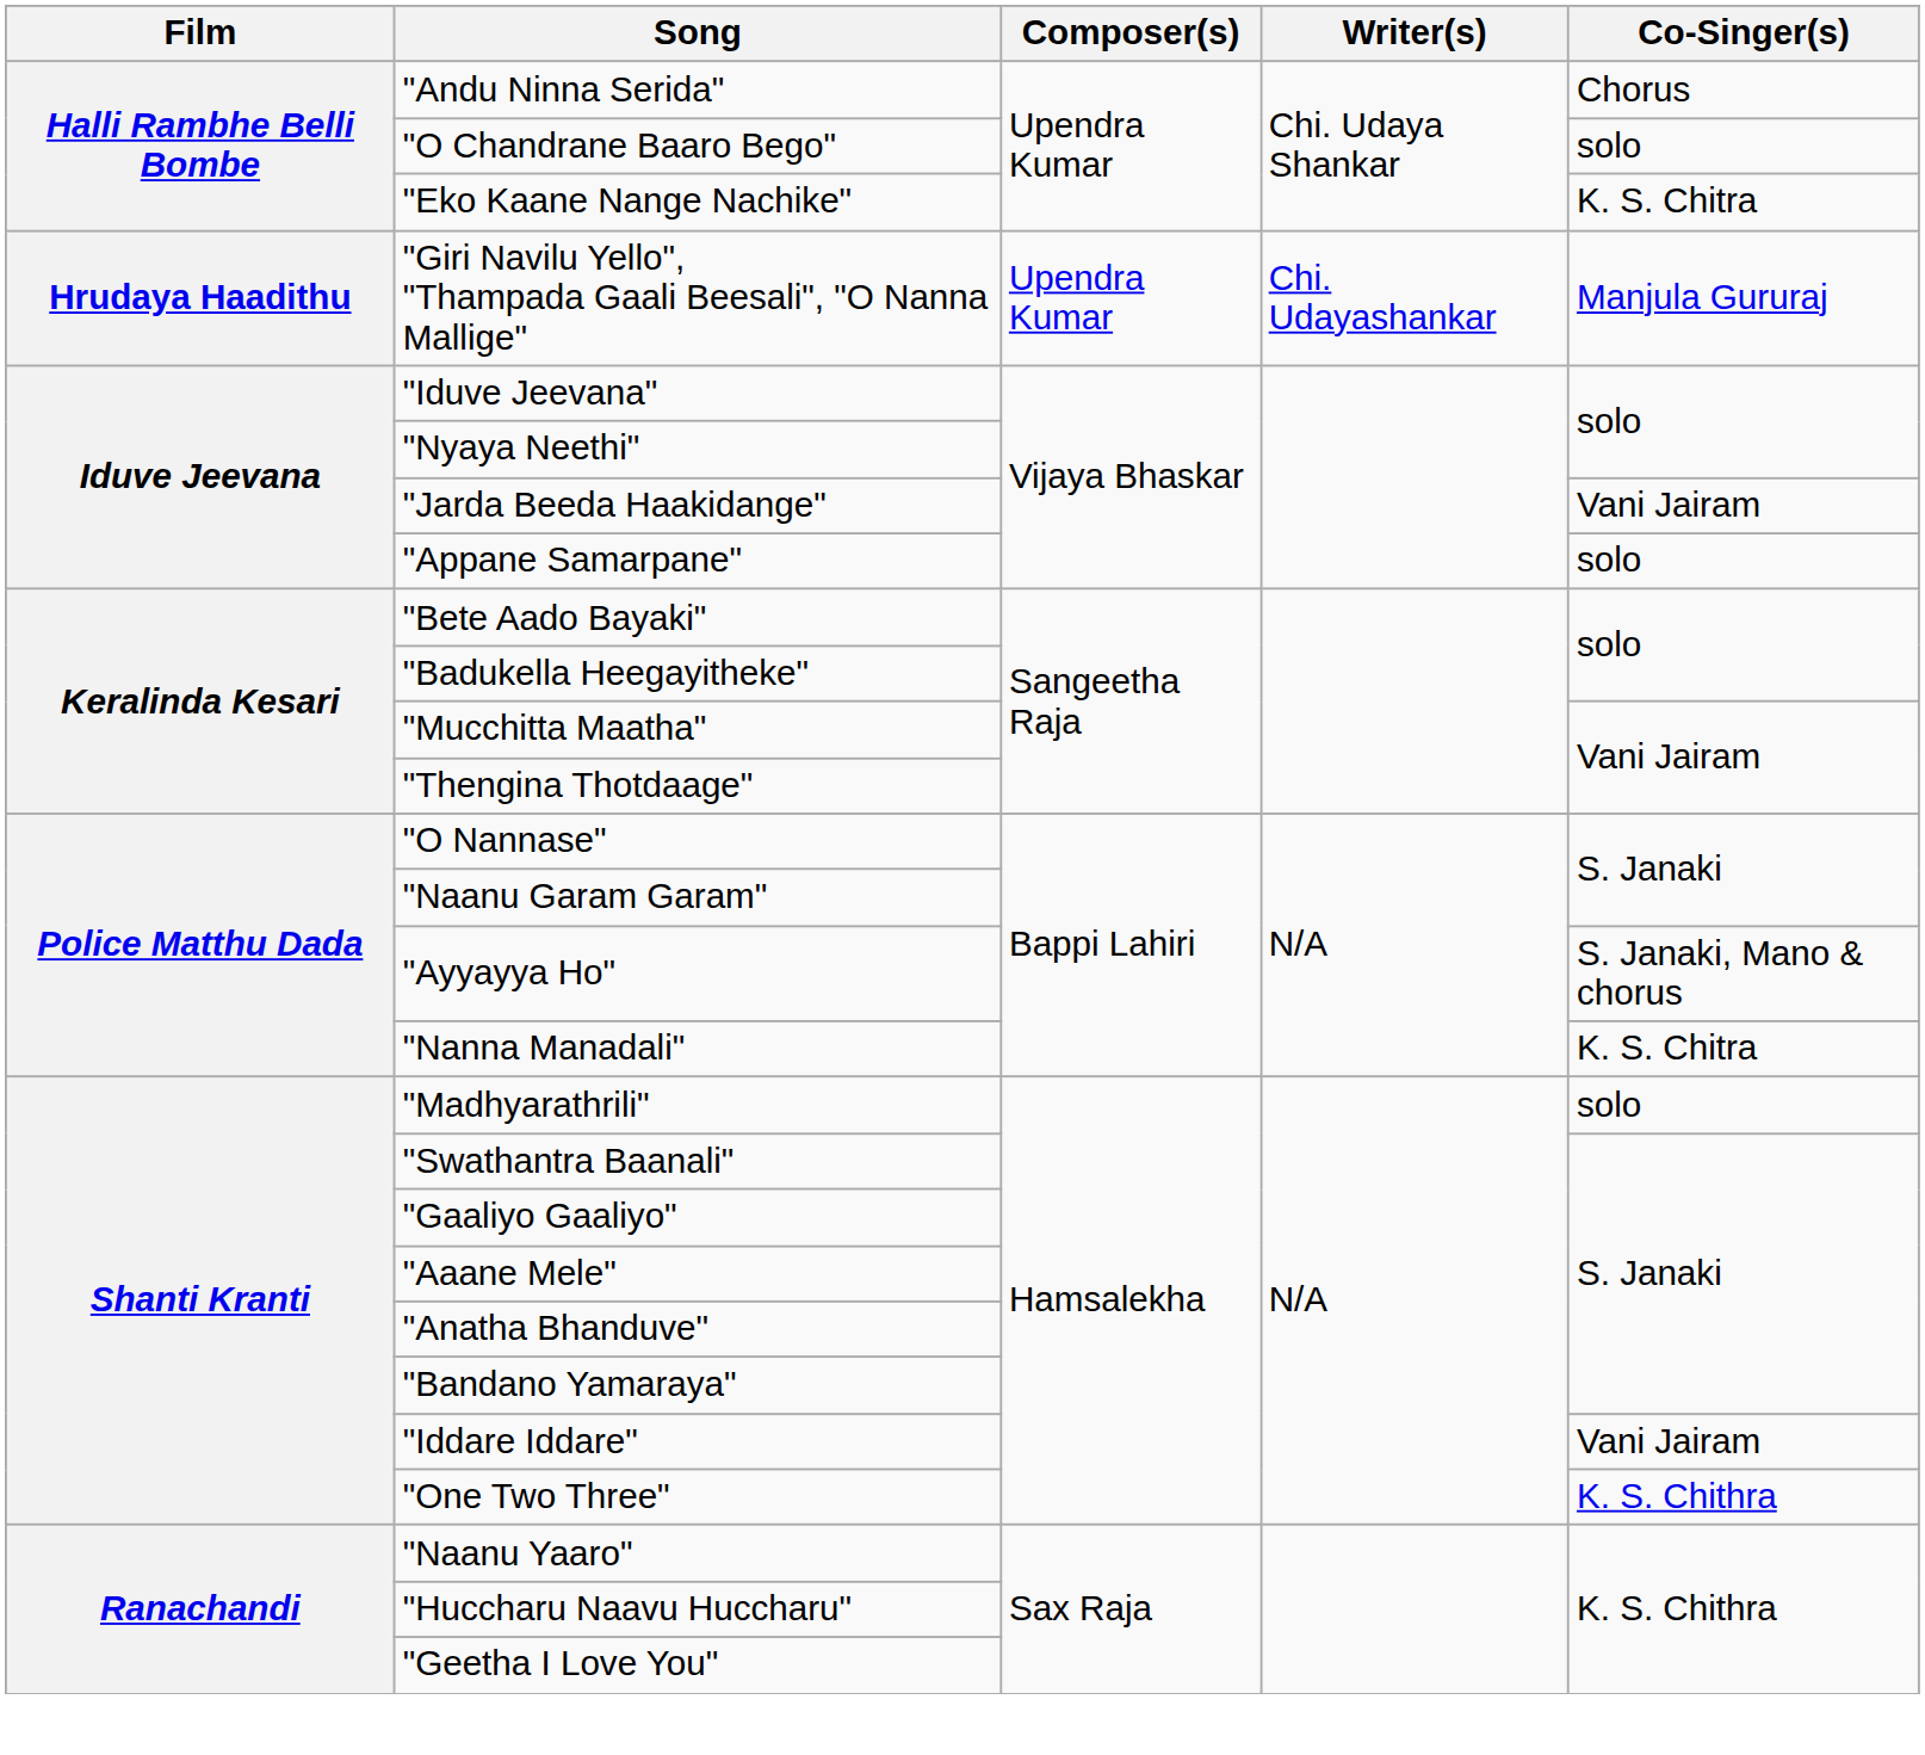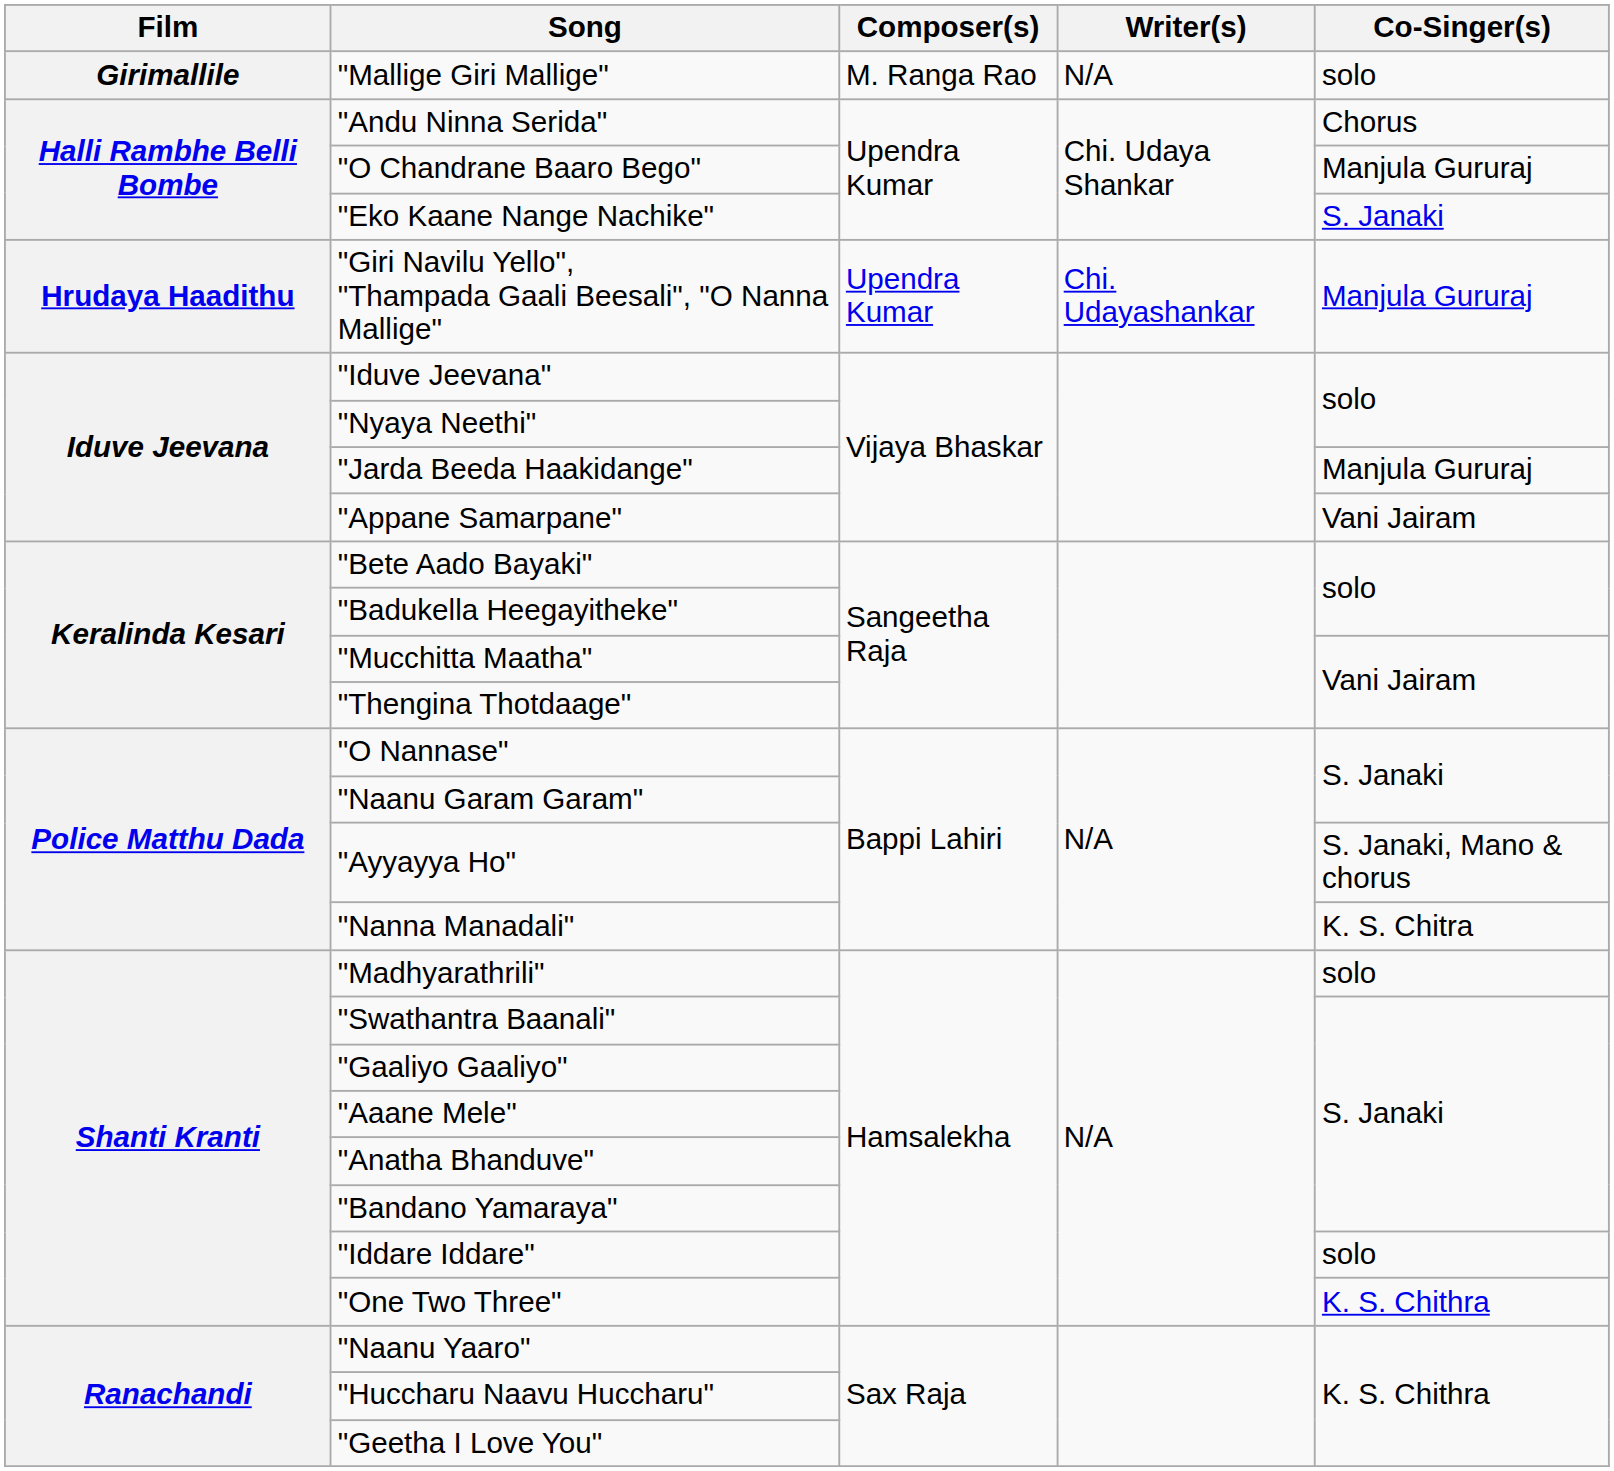 <table class="wikitable">
 <tr>
 <th>Film</th>
 <th>Song</th>
 <th>Composer(s)</th>
 <th>Writer(s)</th>
 <th>Co-Singer(s)</th>
+</tr>
+<tr>
+<th><em>Girimallile</em></th>
+<td>"Mallige Giri Mallige"</td>
+<td>M. Ranga Rao</td>
+<td>N/A</td>
+<td>solo</td>
 </tr>
 <tr>
 <th Rowspan=3><em><a href='#'>Halli Rambhe Belli Bombe</a></em></th>
 <td>"Andu Ninna Serida"</td>
 <td rowspan=3>Upendra Kumar</td>
 <td rowspan=3>Chi. Udaya Shankar</td>
 <td>Chorus</td>
 </tr>
 <tr>
 <td>"O Chandrane Baaro Bego"</td>
-<td>solo</td>
+<td>Manjula Gururaj</td>
 </tr>
 <tr>
 <td>"Eko Kaane Nange Nachike"</td>
-<td>K. S. Chitra</td>
+<td><a href='#'>S. Janaki</a></td>
 </tr>
 <tr>
 <th><a href='#'>Hrudaya Haadithu</a></th>
 <td>"Giri Navilu Yello",<br>"Thampada Gaali Beesali", "O Nanna Mallige"</td>
 <td><a href='#'>Upendra Kumar</a></td>
 <td><a href='#'>Chi. Udayashankar</a></td>
 <td><a href='#'>Manjula Gururaj</a></td>
 </tr>
 <tr>
 <th Rowspan=4><em>Iduve Jeevana</em></th>
 <td>"Iduve Jeevana"</td>
 <td Rowspan=4>Vijaya Bhaskar</td>
 <td rowspan=4></td>
 <td rowspan=2>solo</td>
 </tr>
 <tr>
 <td>"Nyaya Neethi"</td>
 </tr>
 <tr>
 <td>"Jarda Beeda Haakidange"</td>
-<td>Vani Jairam</td>
+<td>Manjula Gururaj</td>
 </tr>
 <tr>
 <td>"Appane Samarpane"</td>
-<td>solo</td>
+<td>Vani Jairam</td>
 </tr>
 <tr>
 <th Rowspan=4><em>Keralinda Kesari</em></th>
 <td>"Bete Aado Bayaki"</td>
 <td Rowspan=4>Sangeetha Raja</td>
 <td rowspan=4></td>
 <td rowspan=2>solo</td>
 </tr>
 <tr>
 <td>"Badukella Heegayitheke"</td>
 </tr>
 <tr>
 <td>"Mucchitta Maatha"</td>
 <td rowspan=2>Vani Jairam</td>
 </tr>
 <tr>
 <td>"Thengina Thotdaage"</td>
 </tr>
 <tr>
 <th Rowspan=4><em><a href='#'>Police Matthu Dada</a></em></th>
 <td>"O Nannase"</td>
 <td rowspan=4>Bappi Lahiri</td>
 <td rowspan=4>N/A</td>
 <td rowspan=2>S. Janaki</td>
 </tr>
 <tr>
 <td>"Naanu Garam Garam"</td>
 </tr>
 <tr>
 <td>"Ayyayya Ho"</td>
 <td>S. Janaki, Mano & chorus</td>
 </tr>
 <tr>
 <td>"Nanna Manadali"</td>
 <td>K. S. Chitra</td>
 </tr>
 <tr>
 <th Rowspan=8><em><a href='#'>Shanti Kranti</a></em></th>
 <td>"Madhyarathrili"</td>
 <td Rowspan=8>Hamsalekha</td>
 <td rowspan=8>N/A</td>
 <td>solo</td>
 </tr>
 <tr>
 <td>"Swathantra Baanali"</td>
 <td rowspan=5>S. Janaki</td>
 </tr>
 <tr>
 <td>"Gaaliyo Gaaliyo"</td>
 </tr>
 <tr>
 <td>"Aaane Mele"</td>
 </tr>
 <tr>
 <td>"Anatha Bhanduve"</td>
 </tr>
 <tr>
 <td>"Bandano Yamaraya"</td>
 </tr>
 <tr>
 <td>"Iddare Iddare"</td>
-<td>Vani Jairam</td>
+<td>solo</td>
 </tr>
 <tr>
 <td>"One Two Three"</td>
 <td><a href='#'>K. S. Chithra</a></td>
 </tr>
 <tr>
 <th Rowspan=3><em><a href='#'>Ranachandi</a></em></th>
 <td>"Naanu Yaaro"</td>
 <td rowspan=3>Sax Raja</td>
 <td rowspan=3></td>
 <td rowspan=3>K. S. Chithra</td>
 </tr>
 <tr>
 <td>"Huccharu Naavu Huccharu"</td>
 </tr>
 <tr>
 <td>"Geetha I Love You"</td>
 </tr>
 <tr>
 </tr>
 </table>
